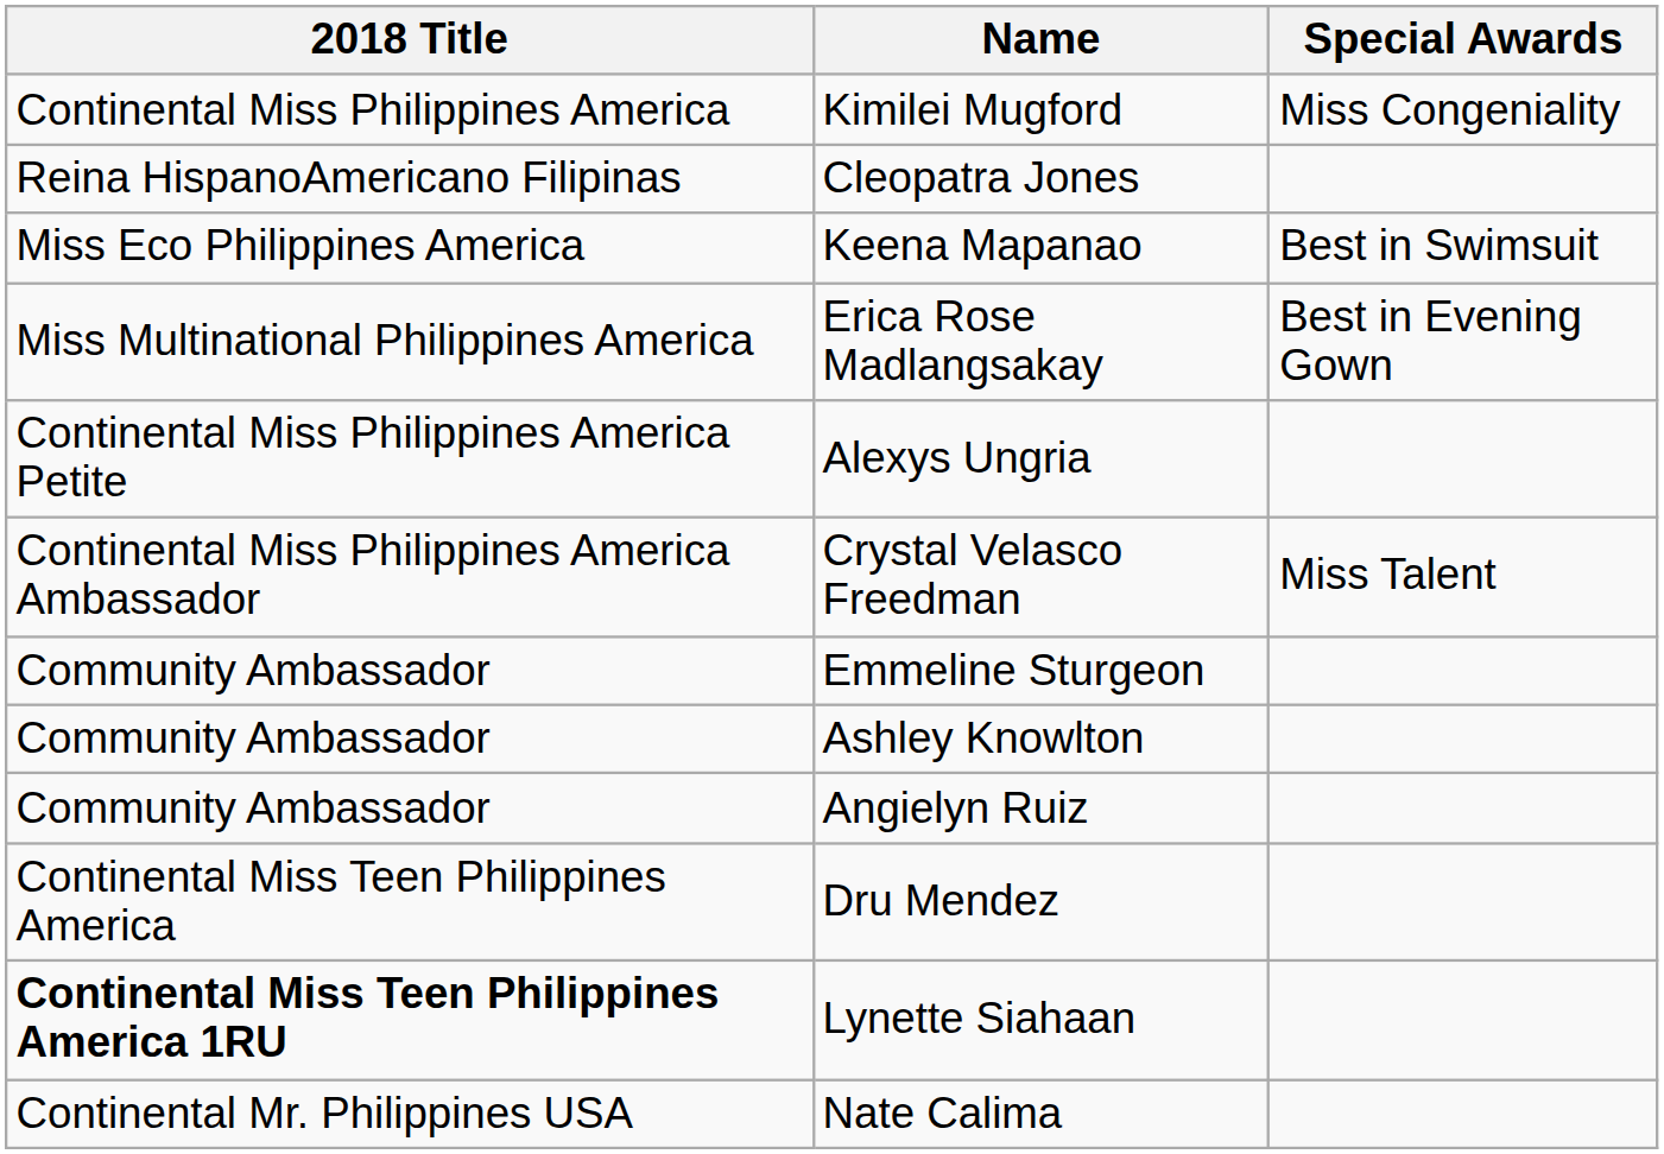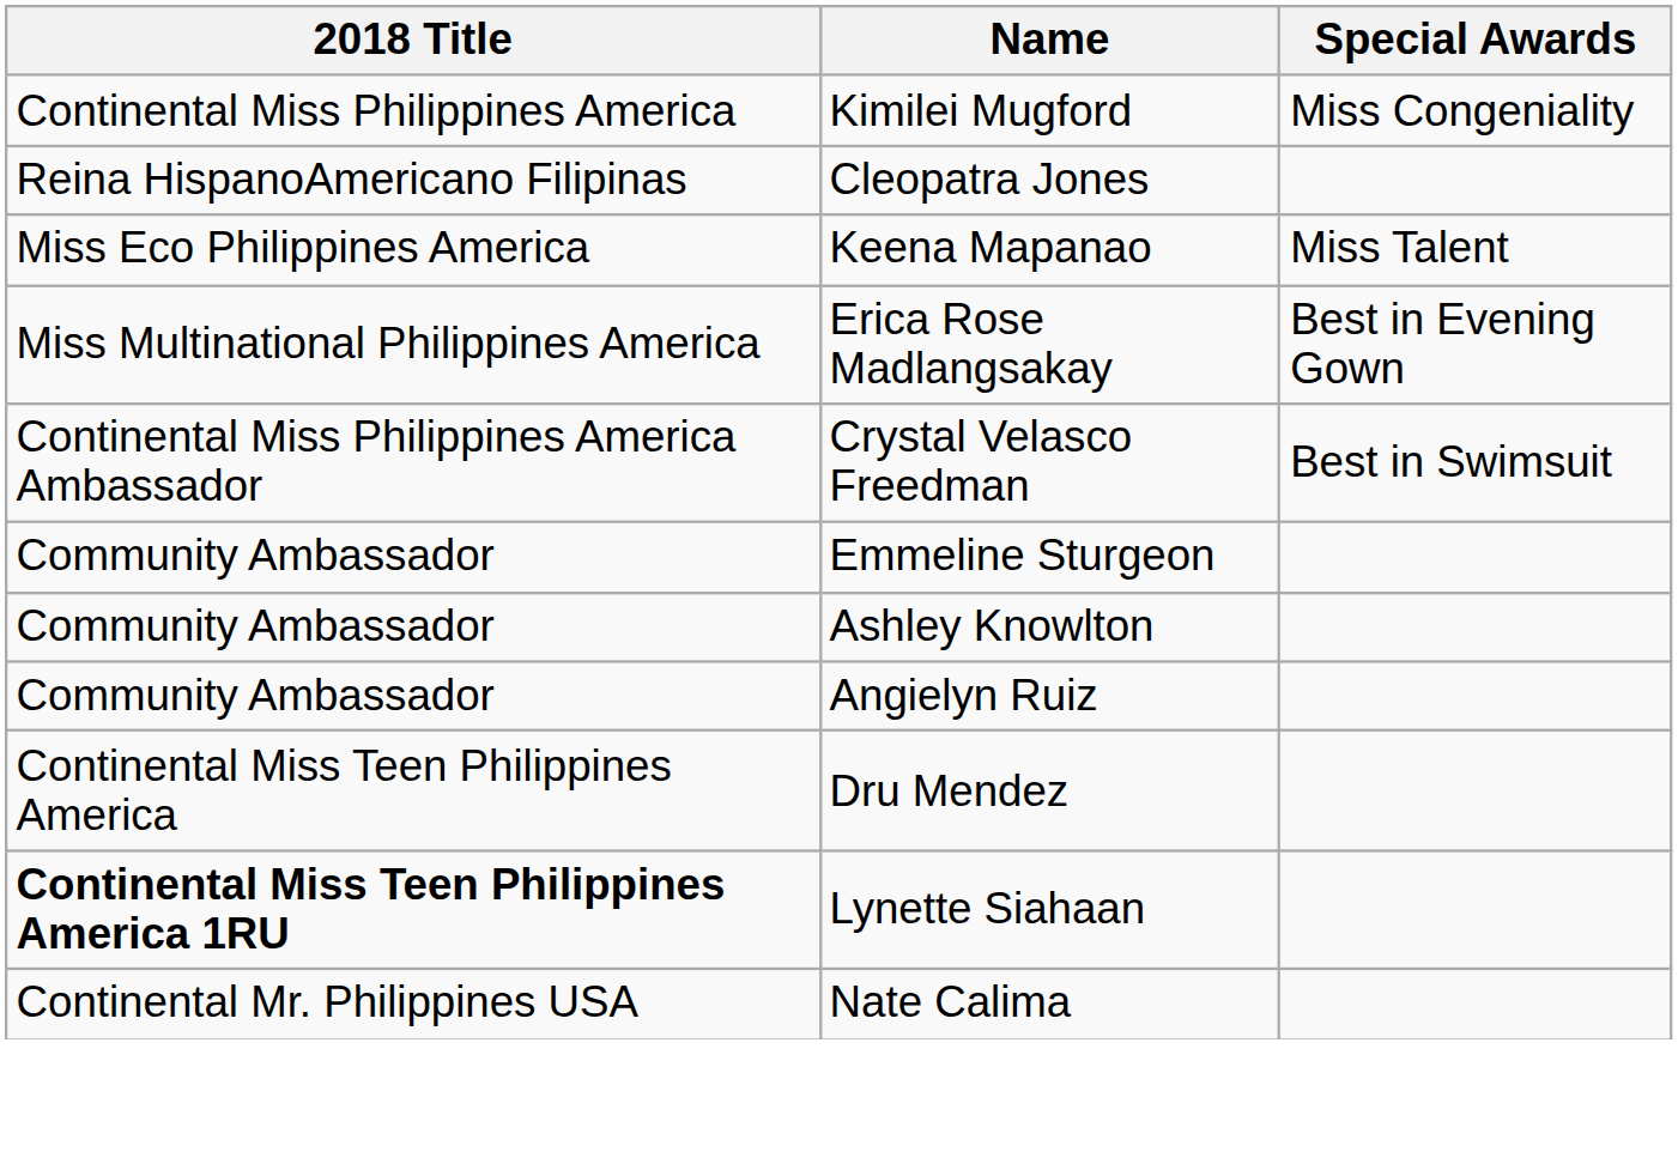 <table class="wikitable">
 <tr>
 <th>2018 Title</th>
 <th>Name</th>
 <th>Special Awards</th>
 </tr>
 <tr>
 <td>Continental Miss Philippines America</td>
 <td>Kimilei Mugford</td>
 <td>Miss Congeniality</td>
 </tr>
 <tr>
 <td>Reina HispanoAmericano Filipinas</td>
 <td>Cleopatra Jones</td>
 <td></td>
 </tr>
 <tr>
 <td>Miss Eco Philippines America</td>
 <td>Keena Mapanao</td>
-<td>Best in Swimsuit</td>
+<td>Miss Talent</td>
 </tr>
 <tr>
 <td>Miss Multinational Philippines America</td>
 <td>Erica Rose Madlangsakay</td>
 <td>Best in Evening Gown</td>
 </tr>
 <tr>
-<td>Continental Miss Philippines America Petite</td>
-<td>Alexys Ungria</td>
-<td></td>
-</tr>
-<tr>
 <td>Continental Miss Philippines America Ambassador</td>
 <td>Crystal Velasco Freedman</td>
-<td>Miss Talent</td>
+<td>Best in Swimsuit</td>
 </tr>
 <tr>
 <td>Community Ambassador</td>
 <td>Emmeline Sturgeon</td>
 <td></td>
 </tr>
 <tr>
 <td>Community Ambassador</td>
 <td>Ashley Knowlton</td>
 <td></td>
 </tr>
 <tr>
 <td>Community Ambassador</td>
 <td>Angielyn Ruiz</td>
 <td></td>
 </tr>
 <tr>
 <td>Continental Miss Teen Philippines America</td>
 <td>Dru Mendez</td>
 <td></td>
 </tr>
 <tr>
 <td><strong>Continental Miss Teen Philippines America 1RU</strong></td>
 <td>Lynette Siahaan</td>
 <td></td>
 </tr>
 <tr>
 <td>Continental Mr. Philippines USA</td>
 <td>Nate Calima</td>
 <td></td>
 </tr>
 </table>
